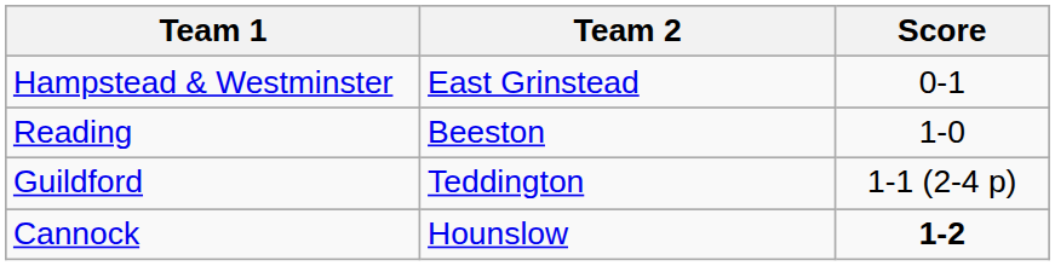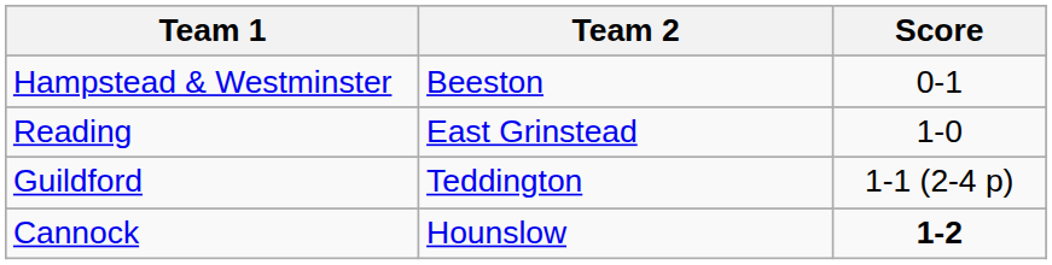 <table class="wikitable" style="font-size: 100%">
 <tr>
 <th width=200>Team 1</th>
 <th width=200>Team 2</th>
 <th width=100>Score</th>
 </tr>
 <tr>
 <td><a href='#'>Hampstead & Westminster</a></td>
-<td><a href='#'>East Grinstead</a></td>
+<td><a href='#'>Beeston</a></td>
 <td align=center>0-1</td>
 </tr>
 <tr>
 <td><a href='#'>Reading</a></td>
-<td><a href='#'>Beeston</a></td>
+<td><a href='#'>East Grinstead</a></td>
 <td align=center>1-0</td>
 </tr>
 <tr>
 <td><a href='#'>Guildford</a></td>
 <td><a href='#'>Teddington</a></td>
 <td align=center>1-1 (2-4 p)</td>
 </tr>
 <tr>
 <td><a href='#'>Cannock</a></td>
 <td><a href='#'>Hounslow</a></td>
 <td align=center><strong>1-2</strong></td>
 </tr>
 </table>
